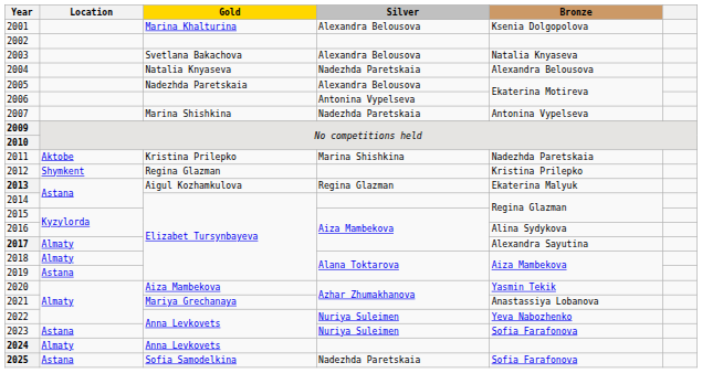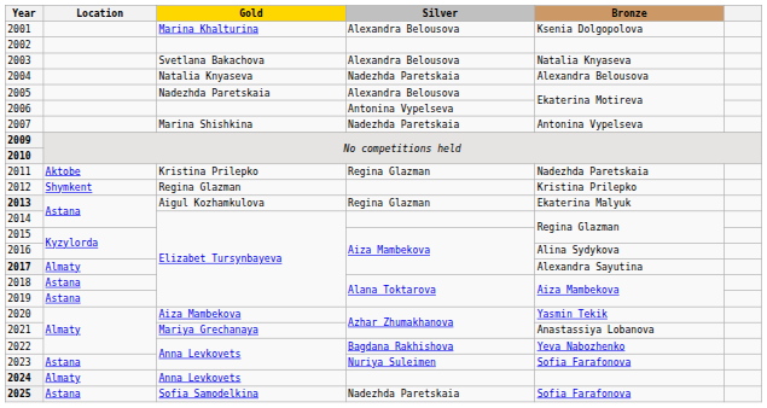 <table class="wikitable unsortable" style="text-align:left; width:80%">
 <tr>
 <th scope="col" style="text-align:center; width:5%">Year</th>
 <th scope="col" style="text-align:center; width:15%">Location</th>
 <td scope="col" style="text-align:center; width:25%; background:gold"><strong>Gold</strong></td>
 <td scope="col" style="text-align:center; width:25%; background:silver"><strong>Silver</strong></td>
 <td scope="col" style="text-align:center; width:25%; background:#c96"><strong>Bronze</strong></td>
 <th scope="col" style="text-align:center; width:5%"></th>
 </tr>
 <tr>
 <td>2001</td>
 <td></td>
 <td><a href='#'>Marina Khalturina</a></td>
 <td>Alexandra Belousova</td>
 <td>Ksenia Dolgopolova</td>
 <td></td>
 </tr>
 <tr>
 <td>2002</td>
 <td></td>
 <td></td>
 <td></td>
 <td></td>
 <td></td>
 </tr>
 <tr>
 <td>2003</td>
 <td></td>
 <td>Svetlana Bakachova</td>
 <td>Alexandra Belousova</td>
 <td>Natalia Knyaseva</td>
 <td></td>
 </tr>
 <tr>
 <td>2004</td>
 <td></td>
 <td>Natalia Knyaseva</td>
 <td>Nadezhda Paretskaia</td>
 <td>Alexandra Belousova</td>
 <td></td>
 </tr>
 <tr>
 <td>2005</td>
 <td></td>
 <td>Nadezhda Paretskaia</td>
 <td>Alexandra Belousova</td>
 <td rowspan="2">Ekaterina Motireva</td>
 <td></td>
 </tr>
 <tr>
 <td>2006</td>
 <td></td>
 <td></td>
 <td>Antonina Vypelseva</td>
 <td></td>
 </tr>
 <tr>
 <td>2007</td>
 <td></td>
 <td>Marina Shishkina</td>
 <td>Nadezhda Paretskaia</td>
 <td>Antonina Vypelseva</td>
 <td></td>
 </tr>
 <tr>
 <th scope="row" style="text-align:left">2009</th>
 <td colspan="5" rowspan="2" bgcolor="e5e4e2" align="center"><em>No competitions held</em></td>
 </tr>
 <tr>
 <th scope="row" style="text-align:left">2010</th>
 </tr>
 <tr>
 <td>2011</td>
 <td><a href='#'>Aktobe</a></td>
 <td>Kristina Prilepko</td>
-<td>Marina Shishkina</td>
+<td>Regina Glazman</td>
 <td>Nadezhda Paretskaia</td>
 <td></td>
 </tr>
 <tr>
 <td>2012</td>
 <td><a href='#'>Shymkent</a></td>
 <td>Regina Glazman</td>
 <td></td>
 <td>Kristina Prilepko</td>
 <td></td>
 </tr>
 <tr>
 <th scope="row" style="text-align:left">2013</th>
 <td rowspan="2"><a href='#'>Astana</a></td>
 <td>Aigul Kozhamkulova</td>
 <td>Regina Glazman</td>
 <td>Ekaterina Malyuk</td>
 <td></td>
 </tr>
 <tr>
 <td>2014</td>
 <td rowspan="6"><a href='#'>Elizabet Tursynbayeva</a></td>
 <td></td>
 <td rowspan="2">Regina Glazman</td>
 <td></td>
 </tr>
 <tr>
 <td>2015</td>
 <td rowspan="2"><a href='#'>Kyzylorda</a></td>
 <td rowspan="3"><a href='#'>Aiza Mambekova</a></td>
 <td></td>
 </tr>
 <tr>
 <td>2016</td>
 <td>Alina Sydykova</td>
 <td></td>
 </tr>
 <tr>
 <th scope="row" style="text-align:left">2017</th>
 <td><a href='#'>Almaty</a></td>
 <td>Alexandra Sayutina</td>
 <td></td>
 </tr>
 <tr>
 <td>2018</td>
-<td><a href='#'>Almaty</a></td>
+<td><a href='#'>Astana</a></td>
 <td rowspan="2"><a href='#'>Alana Toktarova</a></td>
 <td rowspan="2"><a href='#'>Aiza Mambekova</a></td>
 <td></td>
 </tr>
 <tr>
 <td>2019</td>
 <td><a href='#'>Astana</a></td>
 <td></td>
 </tr>
 <tr>
 <td>2020</td>
 <td rowspan="3"><a href='#'>Almaty</a></td>
 <td><a href='#'>Aiza Mambekova</a></td>
 <td rowspan="2"><a href='#'>Azhar Zhumakhanova</a></td>
 <td><a href='#'>Yasmin Tekik</a></td>
 <td></td>
 </tr>
 <tr>
 <td>2021</td>
 <td><a href='#'>Mariya Grechanaya</a></td>
 <td>Anastassiya Lobanova</td>
 <td></td>
 </tr>
 <tr>
 <td>2022</td>
 <td rowspan="2"><a href='#'>Anna Levkovets</a></td>
-<td><a href='#'>Nuriya Suleimen</a></td>
+<td><a href='#'>Bagdana Rakhishova</a></td>
 <td><a href='#'>Yeva Nabozhenko</a></td>
 <td></td>
 </tr>
 <tr>
 <td>2023</td>
 <td><a href='#'>Astana</a></td>
 <td><a href='#'>Nuriya Suleimen</a></td>
 <td><a href='#'>Sofia Farafonova</a></td>
 <td></td>
 </tr>
 <tr>
 <th scope="row" style="text-align:left">2024</th>
 <td><a href='#'>Almaty</a></td>
 <td><a href='#'>Anna Levkovets</a></td>
 <td></td>
 <td></td>
 <td></td>
 </tr>
 <tr>
 <th scope="row" style="text-align:left">2025</th>
 <td><a href='#'>Astana</a></td>
 <td><a href='#'>Sofia Samodelkina</a></td>
 <td>Nadezhda Paretskaia</td>
 <td><a href='#'>Sofia Farafonova</a></td>
 <td></td>
 </tr>
 </table>
